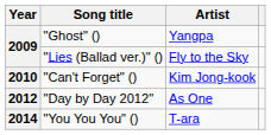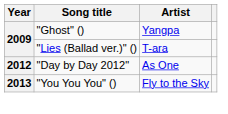 <table class="wikitable plainrowheaders sortable">
 <tr>
 <th scope="col">Year</th>
 <th scope="col">Song title</th>
 <th scope="col">Artist</th>
 <th scope="col" class="unsortable"></th>
 </tr>
 <tr>
 <th scope="row" rowspan="2">2009</th>
 <td>"Ghost" ()</td>
 <td><a href='#'>Yangpa</a></td>
 <td></td>
 </tr>
 <tr>
 <td>"<a href='#'>Lies</a> (Ballad ver.)" ()</td>
-<td><a href='#'>Fly to the Sky</a></td>
-<td></td>
-</tr>
-<tr>
-<th scope="row">2010</th>
-<td>"Can't Forget" ()</td>
-<td><a href='#'>Kim Jong-kook</a></td>
+<td><a href='#'>T-ara</a></td>
 <td></td>
 </tr>
 <tr>
 <th scope="row">2012</th>
 <td>"Day by Day 2012"</td>
 <td><a href='#'>As One</a></td>
 <td></td>
 </tr>
 <tr>
-<th scope="row">2014</th>
+<th scope="row">2013</th>
 <td>"You You You" ()</td>
-<td><a href='#'>T-ara</a></td>
+<td><a href='#'>Fly to the Sky</a></td>
 <td></td>
 </tr>
 </table>
